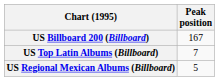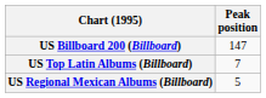 <table class="wikitable sortable plainrowheaders" style="text-align:center;">
 <tr>
 <th scope="col">Chart (1995)</th>
 <th scope="col">Peak<br>position</th>
 </tr>
 <tr>
 <th scope="row">US <a href='#'>Billboard 200</a> (<em><a href='#'>Billboard</a></em>)</th>
-<td>167</td>
+<td>147</td>
 </tr>
 <tr>
 <th scope="row">US <a href='#'>Top Latin Albums</a> (<em>Billboard</em>)</th>
 <td>7</td>
 </tr>
 <tr>
 <th scope="row">US <a href='#'>Regional Mexican Albums</a> (<em>Billboard</em>)</th>
 <td>5</td>
 </tr>
 </table>
